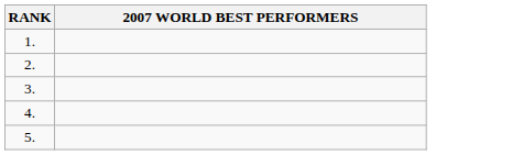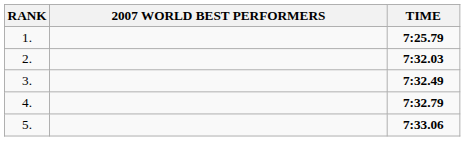 <table class="wikitable" style="border-collapse: collapse; font-size: 90%;">
 <tr>
 <th>RANK</th>
 <th align="center" style="width: 25em">2007 WORLD BEST PERFORMERS</th>
+<th align="center" style="width: 5em">TIME</th>
 </tr>
 <tr>
 <td align="center">1.</td>
 <td></td>
+<td align="center"><strong>7:25.79</strong></td>
 </tr>
 <tr>
 <td align="center">2.</td>
 <td></td>
+<td align="center"><strong>7:32.03</strong></td>
 </tr>
 <tr>
 <td align="center">3.</td>
 <td></td>
+<td align="center"><strong>7:32.49</strong></td>
 </tr>
 <tr>
 <td align="center">4.</td>
 <td></td>
+<td align="center"><strong>7:32.79</strong></td>
 </tr>
 <tr>
 <td align="center">5.</td>
 <td></td>
+<td align="center"><strong>7:33.06</strong></td>
 </tr>
 </table>
